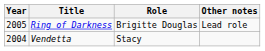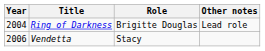 <table class="wikitable">
 <tr>
 <th>Year</th>
 <th>Title</th>
 <th>Role</th>
 <th>Other notes</th>
 </tr>
 <tr>
-<td>2005</td>
+<td>2004</td>
 <td><em><a href='#'>Ring of Darkness</a></em></td>
 <td>Brigitte Douglas</td>
 <td>Lead role</td>
 </tr>
 <tr>
-<td>2004</td>
+<td>2006</td>
 <td><em>Vendetta</em></td>
 <td>Stacy</td>
 <td></td>
 </tr>
 </table>
